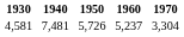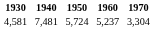 <table class="toccolours">
 <tr>
 <td align=center>  <strong>1930</strong></td>
 <td align=center>  <strong>1940</strong></td>
 <td align=center>  <strong>1950</strong></td>
 <td align=center>  <strong>1960</strong></td>
 <td align=center>  <strong>1970</strong>  </td>
 </tr>
 <tr>
 <td align=center>  4,581</td>
 <td align=center>  7,481</td>
-<td align=center>  5,726</td>
+<td align=center>  5,724</td>
 <td align=center>  5,237</td>
 <td align=center>  3,304  </td>
 </tr>
 </table>
